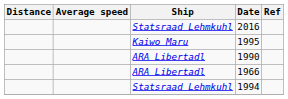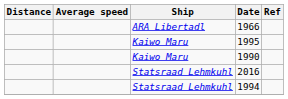 <table class="wikitable" style="font-size: 95%;">
 <tr>
 <th>Distance</th>
 <th>Average speed</th>
 <th>Ship</th>
 <th>Date</th>
 <th>Ref</th>
 </tr>
 <tr>
 <td></td>
 <td></td>
-<td> <em><a href='#'>Statsraad Lehmkuhl</a></em></td>
-<td>2016</td>
+<td> <em><a href='#'>ARA Libertadl</a></em></td>
+<td>1966</td>
 <td></td>
 </tr>
 <tr>
 <td></td>
 <td></td>
 <td> <em><a href='#'>Kaiwo Maru</a></em></td>
 <td>1995</td>
 <td></td>
 </tr>
 <tr>
 <td></td>
 <td></td>
-<td> <em><a href='#'>ARA Libertadl</a></em></td>
+<td> <em><a href='#'>Kaiwo Maru</a></em></td>
 <td>1990</td>
 <td></td>
 </tr>
 <tr>
 <td></td>
 <td></td>
-<td> <em><a href='#'>ARA Libertadl</a></em></td>
-<td>1966</td>
+<td> <em><a href='#'>Statsraad Lehmkuhl</a></em></td>
+<td>2016</td>
 <td></td>
 </tr>
 <tr>
 <td></td>
 <td></td>
 <td> <em><a href='#'>Statsraad Lehmkuhl</a></em></td>
 <td>1994</td>
 <td></td>
 </tr>
 <tr>
 </tr>
 </table>
